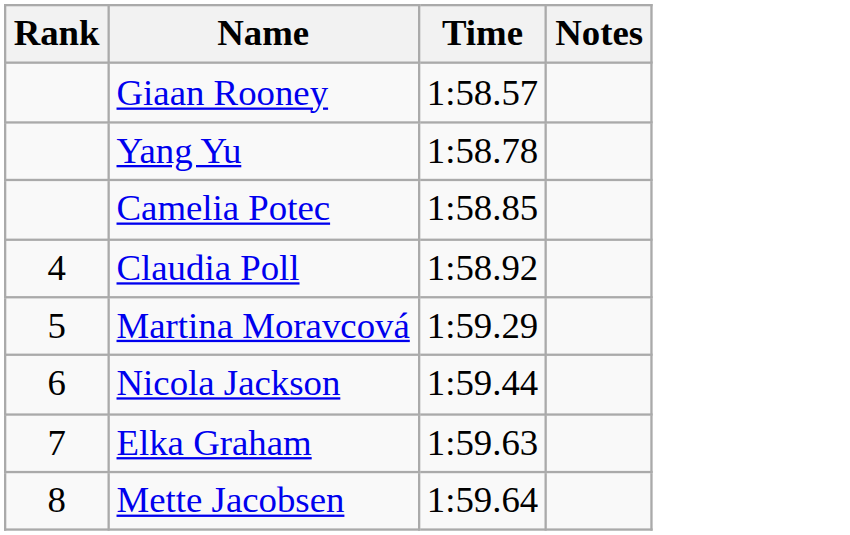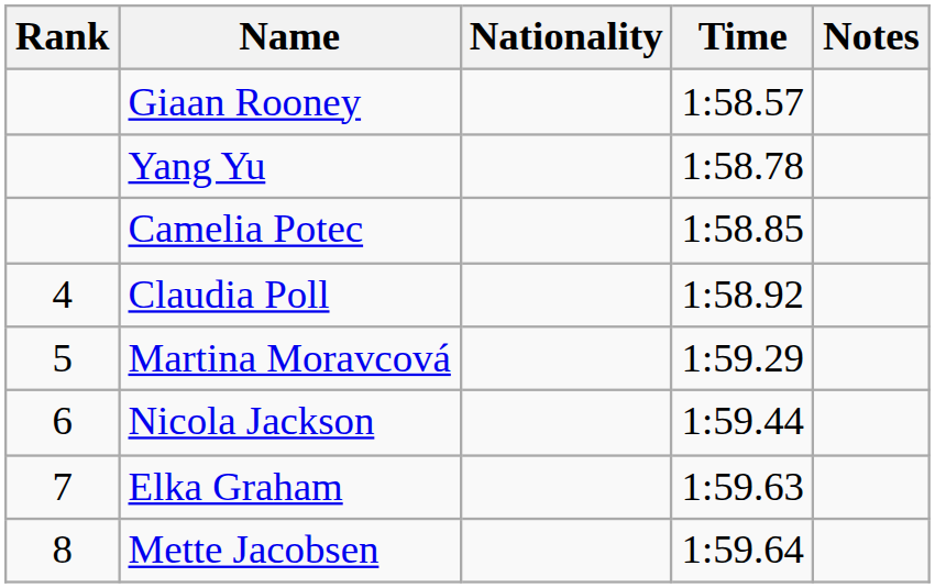 <table class="wikitable sortable" style="text-align:center">
 <tr>
 <th>Rank</th>
 <th>Name</th>
+<th>Nationality</th>
 <th>Time</th>
 <th>Notes</th>
 </tr>
 <tr>
 <td></td>
 <td align=left><a href='#'>Giaan Rooney</a></td>
+<td align=left></td>
 <td>1:58.57</td>
 <td></td>
 </tr>
 <tr>
 <td></td>
 <td align=left><a href='#'>Yang Yu</a></td>
+<td align=left></td>
 <td>1:58.78</td>
 <td></td>
 </tr>
 <tr>
 <td></td>
 <td align=left><a href='#'>Camelia Potec</a></td>
+<td align=left></td>
 <td>1:58.85</td>
 <td></td>
 </tr>
 <tr>
 <td>4</td>
 <td align=left><a href='#'>Claudia Poll</a></td>
+<td align=left></td>
 <td>1:58.92</td>
 <td></td>
 </tr>
 <tr>
 <td>5</td>
 <td align=left><a href='#'>Martina Moravcová</a></td>
+<td align=left></td>
 <td>1:59.29</td>
 <td></td>
 </tr>
 <tr>
 <td>6</td>
 <td align=left><a href='#'>Nicola Jackson</a></td>
+<td align=left></td>
 <td>1:59.44</td>
 <td></td>
 </tr>
 <tr>
 <td>7</td>
 <td align=left><a href='#'>Elka Graham</a></td>
+<td align=left></td>
 <td>1:59.63</td>
 <td></td>
 </tr>
 <tr>
 <td>8</td>
 <td align=left><a href='#'>Mette Jacobsen</a></td>
+<td align=left></td>
 <td>1:59.64</td>
 <td></td>
 </tr>
 </table>
